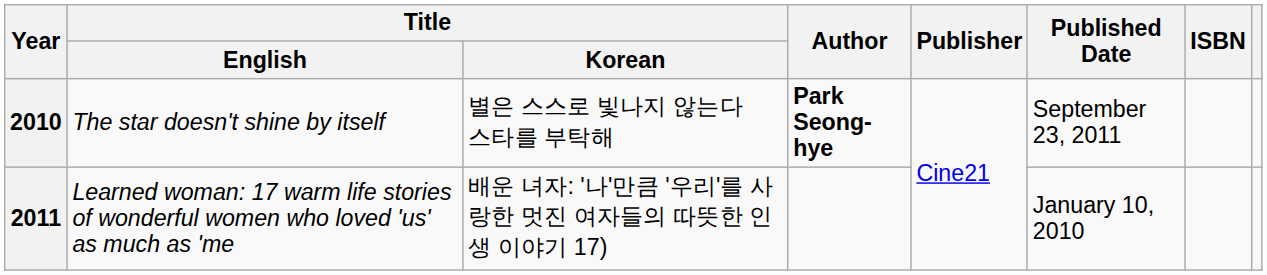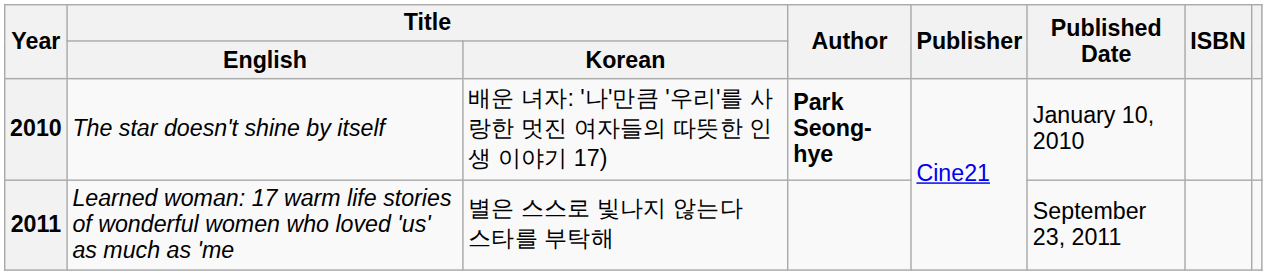 <table class="wikitable plainrowheaders sortable">
 <tr>
 <th rowspan="2">Year</th>
 <th colspan="2">Title</th>
 <th rowspan="2">Author</th>
 <th rowspan="2">Publisher</th>
 <th rowspan="2">Published Date</th>
 <th rowspan="2">ISBN</th>
 <th rowspan="2" class="unsortable"></th>
 </tr>
 <tr>
 <th>English</th>
 <th>Korean</th>
 </tr>
 <tr>
 <th scope="row">2010</th>
 <td><em>The star doesn't shine by itself<br></em></td>
-<td>별은 스스로 빛나지 않는다<br>스타를 부탁해</td>
+<td>배운 녀자: '나'만큼 '우리'를 사랑한 멋진 여자들의 따뜻한 인생 이야기 17)</td>
 <td><strong>Park Seong-hye</strong></td>
 <td rowspan="2"><a href='#'>Cine21</a></td>
-<td>September 23, 2011</td>
+<td>January 10, 2010</td>
 <td><br></td>
 <td></td>
 </tr>
 <tr>
 <th scope="row">2011</th>
 <td><em>Learned woman: 17 warm life stories of wonderful women who loved 'us' as much as 'me<strong></td>
-<td>배운 녀자: '나'만큼 '우리'를 사랑한 멋진 여자들의 따뜻한 인생 이야기 17)</td>
+<td>별은 스스로 빛나지 않는다<br>스타를 부탁해</td>
 <td></td>
-<td>January 10, 2010</td>
+<td>September 23, 2011</td>
 <td><br></td>
 <td><br></td>
 </tr>
 </table>
